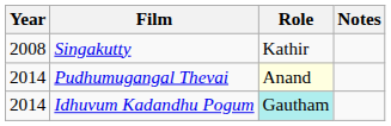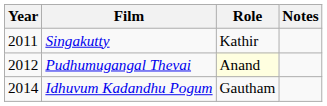 <table class="wikitable sortable">
 <tr>
 <th>Year</th>
 <th>Film</th>
 <th>Role</th>
 <th>Notes</th>
 </tr>
 <tr>
-<td>2008</td>
+<td>2011</td>
 <td><em><a href='#'>Singakutty</a></em></td>
 <td>Kathir</td>
 <td></td>
 </tr>
 <tr>
-<td>2014</td>
+<td>2012</td>
 <td><em><a href='#'>Pudhumugangal Thevai</a></em></td>
 <td style="background: lightyellow;">Anand</td>
 <td></td>
 </tr>
 <tr>
 <td>2014</td>
 <td><em><a href='#'>Idhuvum Kadandhu Pogum</a></em></td>
-<td style="background: paleturquoise;">Gautham</td>
+<td>Gautham</td>
 <td></td>
 </tr>
 </table>
